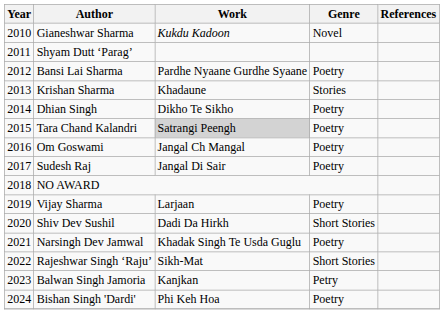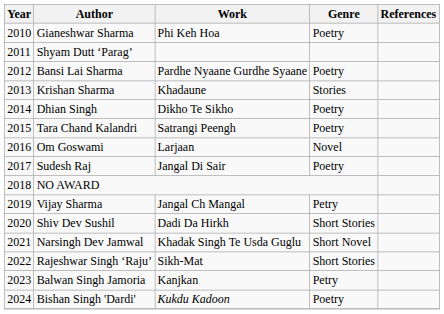 <table class="wikitable sortable">
 <tr>
 <th>Year</th>
 <th>Author</th>
 <th>Work</th>
 <th>Genre</th>
 <th class="unsortable">References</th>
 </tr>
 <tr>
 <td>2010</td>
 <td>Gianeshwar Sharma</td>
-<td><em>Kukdu Kadoon</em></td>
-<td>Novel</td>
+<td>Phi Keh Hoa</td>
+<td>Poetry</td>
 <td></td>
 </tr>
 <tr>
 <td>2011</td>
 <td>Shyam Dutt ‘Parag’</td>
 <td></td>
 <td></td>
 <td></td>
 </tr>
 <tr>
 <td>2012</td>
 <td>Bansi Lai Sharma</td>
 <td>Pardhe Nyaane Gurdhe Syaane</td>
 <td>Poetry</td>
 <td></td>
 </tr>
 <tr>
 <td>2013</td>
 <td>Krishan Sharma</td>
 <td>Khadaune</td>
 <td>Stories</td>
 <td></td>
 </tr>
 <tr>
 <td>2014</td>
 <td>Dhian Singh</td>
 <td>Dikho Te Sikho</td>
 <td>Poetry</td>
 <td></td>
 </tr>
 <tr>
 <td>2015</td>
 <td>Tara Chand Kalandri</td>
-<td style="background: lightgrey;">Satrangi Peengh</td>
+<td>Satrangi Peengh</td>
 <td>Poetry</td>
 <td></td>
 </tr>
 <tr>
 <td>2016</td>
 <td>Om Goswami</td>
-<td>Jangal Ch Mangal</td>
-<td>Poetry</td>
+<td>Larjaan</td>
+<td>Novel</td>
 <td></td>
 </tr>
 <tr>
 <td>2017</td>
 <td>Sudesh Raj</td>
 <td>Jangal Di Sair</td>
 <td>Poetry</td>
 <td></td>
 </tr>
 <tr>
 <td>2018</td>
 <td colspan="3">NO AWARD</td>
 <td></td>
 </tr>
 <tr>
 <td>2019</td>
 <td>Vijay Sharma</td>
-<td>Larjaan</td>
-<td>Poetry</td>
+<td>Jangal Ch Mangal</td>
+<td>Petry</td>
 <td></td>
 </tr>
 <tr>
 <td>2020</td>
 <td>Shiv Dev Sushil</td>
 <td>Dadi Da Hirkh</td>
 <td>Short Stories</td>
 <td></td>
 </tr>
 <tr>
 <td>2021</td>
 <td>Narsingh Dev Jamwal</td>
 <td>Khadak Singh Te Usda Guglu</td>
-<td>Poetry</td>
+<td>Short Novel</td>
 <td></td>
 </tr>
 <tr>
 <td>2022</td>
 <td>Rajeshwar Singh ‘Raju’</td>
 <td>Sikh-Mat</td>
 <td>Short Stories</td>
 <td></td>
 </tr>
 <tr>
 <td>2023</td>
 <td>Balwan Singh Jamoria</td>
 <td>Kanjkan</td>
 <td>Petry</td>
 <td></td>
 </tr>
 <tr>
 <td>2024</td>
 <td>Bishan Singh 'Dardi'</td>
-<td>Phi Keh Hoa</td>
+<td><em>Kukdu Kadoon</em></td>
 <td>Poetry</td>
 <td></td>
 </tr>
 <tr>
 </tr>
 </table>
